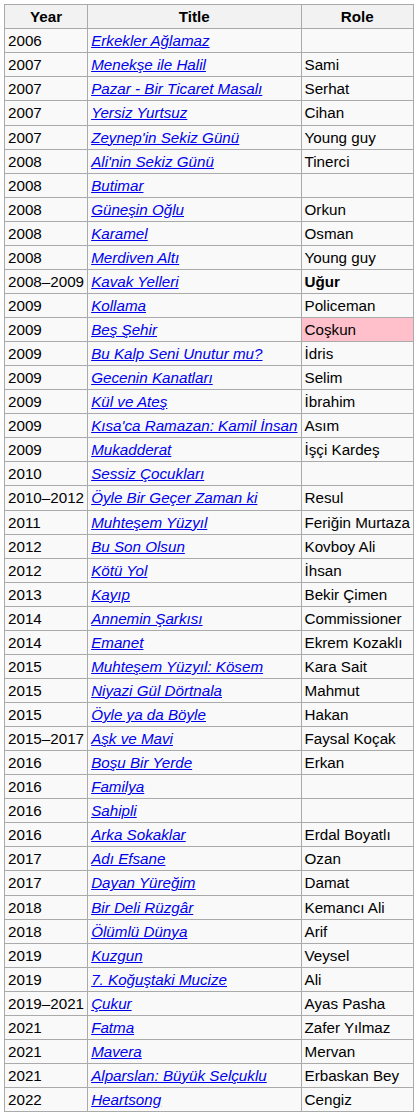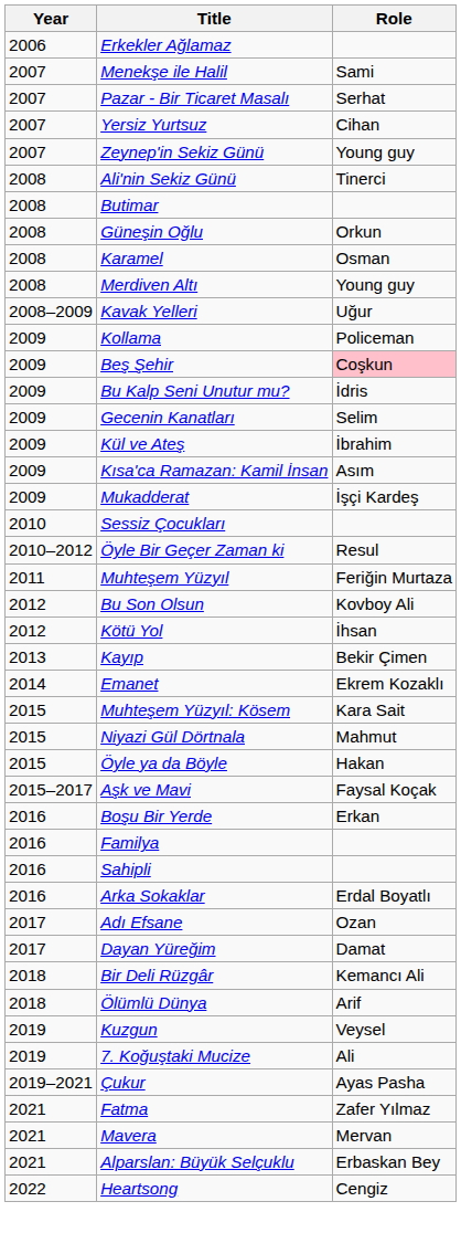 <table class="wikitable" style="font-size: 95%;">
 <tr>
 <th>Year</th>
 <th>Title</th>
 <th>Role</th>
 </tr>
 <tr>
 <td>2006</td>
 <td><em><a href='#'>Erkekler Ağlamaz</a></em></td>
 <td></td>
 </tr>
 <tr>
 <td>2007</td>
 <td><em><a href='#'>Menekşe ile Halil</a></em></td>
 <td>Sami</td>
 </tr>
 <tr>
 <td>2007</td>
 <td><em><a href='#'>Pazar - Bir Ticaret Masalı</a></em></td>
 <td>Serhat</td>
 </tr>
 <tr>
 <td>2007</td>
 <td><em><a href='#'>Yersiz Yurtsuz</a></em></td>
 <td>Cihan</td>
 </tr>
 <tr>
 <td>2007</td>
 <td><em><a href='#'>Zeynep'in Sekiz Günü</a></em></td>
 <td>Young guy</td>
 </tr>
 <tr>
 <td>2008</td>
 <td><em><a href='#'>Ali'nin Sekiz Günü</a></em></td>
 <td>Tinerci</td>
 </tr>
 <tr>
 <td>2008</td>
 <td><em><a href='#'>Butimar</a></em></td>
 <td></td>
 </tr>
 <tr>
 <td>2008</td>
 <td><em><a href='#'>Güneşin Oğlu</a></em></td>
 <td>Orkun</td>
 </tr>
 <tr>
 <td>2008</td>
 <td><em><a href='#'>Karamel</a></em></td>
 <td>Osman</td>
 </tr>
 <tr>
 <td>2008</td>
 <td><em><a href='#'>Merdiven Altı</a></em></td>
 <td>Young guy</td>
 </tr>
 <tr>
 <td>2008–2009</td>
 <td><em><a href='#'>Kavak Yelleri</a></em></td>
-<td><strong>Uğur</strong></td>
+<td>Uğur</td>
 </tr>
 <tr>
 <td>2009</td>
 <td><em><a href='#'>Kollama</a></em></td>
 <td>Policeman</td>
 </tr>
 <tr>
 <td>2009</td>
 <td><em><a href='#'>Beş Şehir</a></em></td>
 <td style="background: pink;">Coşkun</td>
 </tr>
 <tr>
 <td>2009</td>
 <td><em><a href='#'>Bu Kalp Seni Unutur mu?</a></em></td>
 <td>İdris</td>
 </tr>
 <tr>
 <td>2009</td>
 <td><em><a href='#'>Gecenin Kanatları</a></em></td>
 <td>Selim</td>
 </tr>
 <tr>
 <td>2009</td>
 <td><em><a href='#'>Kül ve Ateş</a></em></td>
 <td>İbrahim</td>
 </tr>
 <tr>
 <td>2009</td>
 <td><em><a href='#'>Kısa'ca Ramazan: Kamil İnsan</a></em></td>
 <td>Asım</td>
 </tr>
 <tr>
 <td>2009</td>
 <td><em><a href='#'>Mukadderat</a></em></td>
 <td>İşçi Kardeş</td>
 </tr>
 <tr>
 <td>2010</td>
 <td><em><a href='#'>Sessiz Çocukları</a></em></td>
 <td></td>
 </tr>
 <tr>
 <td>2010–2012</td>
 <td><em><a href='#'>Öyle Bir Geçer Zaman ki</a></em></td>
 <td>Resul</td>
 </tr>
 <tr>
 <td>2011</td>
 <td><em><a href='#'>Muhteşem Yüzyıl</a></em></td>
 <td>Feriğin Murtaza</td>
 </tr>
 <tr>
 <td>2012</td>
 <td><em><a href='#'>Bu Son Olsun</a></em></td>
 <td>Kovboy Ali</td>
 </tr>
 <tr>
 <td>2012</td>
 <td><em><a href='#'>Kötü Yol</a></em></td>
 <td>İhsan</td>
 </tr>
 <tr>
 <td>2013</td>
 <td><em><a href='#'>Kayıp</a></em></td>
 <td>Bekir Çimen</td>
-</tr>
-<tr>
-<td>2014</td>
-<td><em><a href='#'>Annemin Şarkısı</a></em></td>
-<td>Commissioner</td>
 </tr>
 <tr>
 <td>2014</td>
 <td><em><a href='#'>Emanet</a></em></td>
 <td>Ekrem Kozaklı</td>
 </tr>
 <tr>
 <td>2015</td>
 <td><em><a href='#'>Muhteşem Yüzyıl: Kösem</a></em></td>
 <td>Kara Sait</td>
 </tr>
 <tr>
 <td>2015</td>
 <td><em><a href='#'>Niyazi Gül Dörtnala</a></em></td>
 <td>Mahmut</td>
 </tr>
 <tr>
 <td>2015</td>
 <td><em><a href='#'>Öyle ya da Böyle</a></em></td>
 <td>Hakan</td>
 </tr>
 <tr>
 <td>2015–2017</td>
 <td><em><a href='#'>Aşk ve Mavi</a></em></td>
 <td>Faysal Koçak</td>
 </tr>
 <tr>
 <td>2016</td>
 <td><em><a href='#'>Boşu Bir Yerde</a></em></td>
 <td>Erkan</td>
 </tr>
 <tr>
 <td>2016</td>
 <td><em><a href='#'>Familya</a></em></td>
 <td></td>
 </tr>
 <tr>
 <td>2016</td>
 <td><em><a href='#'>Sahipli</a></em></td>
 <td></td>
 </tr>
 <tr>
 <td>2016</td>
 <td><em><a href='#'>Arka Sokaklar</a></em></td>
 <td>Erdal Boyatlı</td>
 </tr>
 <tr>
 <td>2017</td>
 <td><em><a href='#'>Adı Efsane</a></em></td>
 <td>Ozan</td>
 </tr>
 <tr>
 <td>2017</td>
 <td><em><a href='#'>Dayan Yüreğim</a></em></td>
 <td>Damat</td>
 </tr>
 <tr>
 <td>2018</td>
 <td><em><a href='#'>Bir Deli Rüzgâr</a></em></td>
 <td>Kemancı Ali</td>
 </tr>
 <tr>
 <td>2018</td>
 <td><em><a href='#'>Ölümlü Dünya</a></em></td>
 <td>Arif</td>
 </tr>
 <tr>
 <td>2019</td>
 <td><em><a href='#'>Kuzgun</a></em></td>
 <td>Veysel</td>
 </tr>
 <tr>
 <td>2019</td>
 <td><em><a href='#'>7. Koğuştaki Mucize</a></em></td>
 <td>Ali</td>
 </tr>
 <tr>
 <td>2019–2021</td>
 <td><em><a href='#'>Çukur</a></em></td>
 <td>Ayas Pasha</td>
 </tr>
 <tr>
 <td>2021</td>
 <td><em><a href='#'>Fatma</a></em></td>
 <td>Zafer Yılmaz</td>
 </tr>
 <tr>
 <td>2021</td>
 <td><em><a href='#'>Mavera</a></em></td>
 <td>Mervan</td>
 </tr>
 <tr>
 <td>2021</td>
 <td><em><a href='#'>Alparslan: Büyük Selçuklu</a></em></td>
 <td>Erbaskan Bey</td>
 </tr>
 <tr>
 <td>2022</td>
 <td><em><a href='#'>Heartsong</a></em></td>
 <td>Cengiz</td>
 </tr>
 </table>
